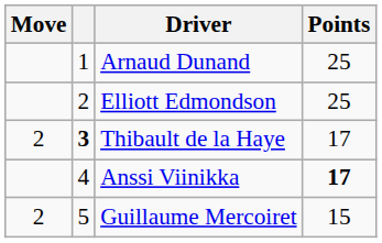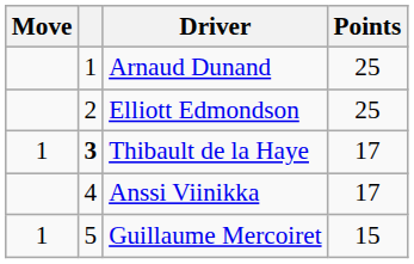 <table class="wikitable" style="font-size:85%;">
 <tr>
 <th>Move</th>
 <th></th>
 <th>Driver</th>
 <th>Points</th>
 </tr>
 <tr>
 <td align="center"></td>
 <td align="center">1</td>
 <td><a href='#'>Arnaud Dunand</a></td>
 <td align="center">25</td>
 </tr>
 <tr>
 <td align="center"></td>
 <td align="center">2</td>
 <td><a href='#'>Elliott Edmondson</a></td>
 <td align="center">25</td>
 </tr>
 <tr>
-<td align="center"> 2</td>
+<td align="center"> 1</td>
 <td align="center"><strong>3</strong></td>
 <td><a href='#'>Thibault de la Haye</a></td>
 <td align="center">17</td>
 </tr>
 <tr>
 <td align="center"></td>
 <td align="center">4</td>
 <td><a href='#'>Anssi Viinikka</a></td>
-<td align="center"><strong>17</strong></td>
+<td align="center">17</td>
 </tr>
 <tr>
-<td align="center"> 2</td>
+<td align="center"> 1</td>
 <td align="center">5</td>
 <td><a href='#'>Guillaume Mercoiret</a></td>
 <td align="center">15</td>
 </tr>
 </table>
